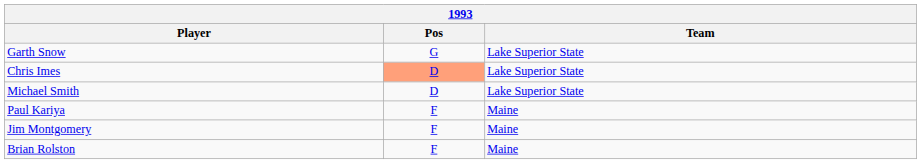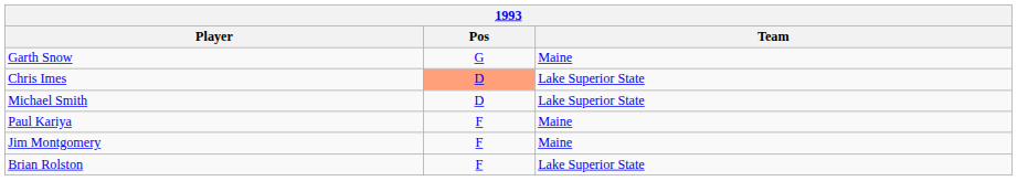 <table class="wikitable" width=95%>
 <tr>
 <th colspan=3><a href='#'>1993</a></th>
 </tr>
 <tr>
 <th>Player</th>
 <th>Pos</th>
 <th>Team</th>
 </tr>
 <tr>
 <td><a href='#'>Garth Snow</a></td>
 <td style="text-align:center;"><a href='#'>G</a></td>
-<td><a href='#'>Lake Superior State</a></td>
+<td><a href='#'>Maine</a></td>
 </tr>
 <tr>
 <td><a href='#'>Chris Imes</a></td>
 <td style="background: lightsalmon; text-align:center;"><a href='#'>D</a></td>
 <td><a href='#'>Lake Superior State</a></td>
 </tr>
 <tr>
 <td><a href='#'>Michael Smith</a></td>
 <td style="text-align:center;"><a href='#'>D</a></td>
 <td><a href='#'>Lake Superior State</a></td>
 </tr>
 <tr>
 <td><a href='#'>Paul Kariya</a></td>
 <td style="text-align:center;"><a href='#'>F</a></td>
 <td><a href='#'>Maine</a></td>
 </tr>
 <tr>
 <td><a href='#'>Jim Montgomery</a></td>
 <td style="text-align:center;"><a href='#'>F</a></td>
 <td><a href='#'>Maine</a></td>
 </tr>
 <tr>
 <td><a href='#'>Brian Rolston</a></td>
 <td style="text-align:center;"><a href='#'>F</a></td>
-<td><a href='#'>Maine</a></td>
+<td><a href='#'>Lake Superior State</a></td>
 </tr>
 </table>
